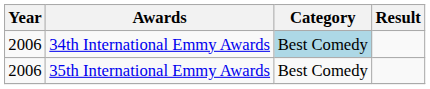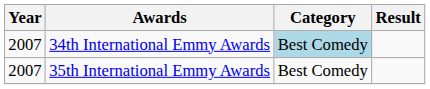 <table class="wikitable">
 <tr>
 <th>Year</th>
 <th>Awards</th>
 <th>Category</th>
 <th>Result</th>
 </tr>
 <tr>
-<td>2006</td>
+<td>2007</td>
 <td><a href='#'>34th International Emmy Awards</a></td>
 <td style="background: lightblue;">Best Comedy</td>
 <td></td>
 </tr>
 <tr>
-<td>2006</td>
+<td>2007</td>
 <td><a href='#'>35th International Emmy Awards</a></td>
 <td>Best Comedy</td>
 <td></td>
 </tr>
 <tr>
 </tr>
 </table>
